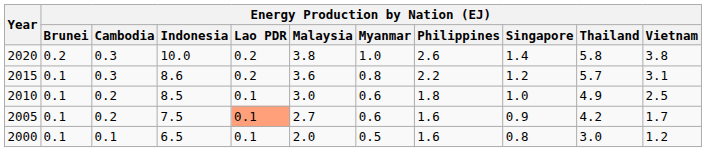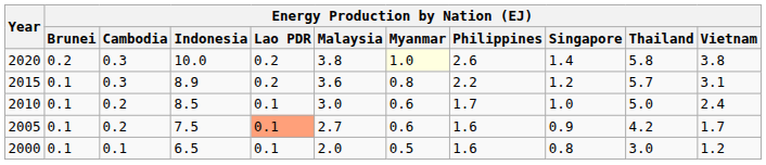 <table class="wikitable">
 <tr>
 <th rowspan="2">Year</th>
 <th colspan="10">Energy Production by Nation (EJ)</th>
 </tr>
 <tr>
 <th>Brunei</th>
 <th>Cambodia</th>
 <th>Indonesia</th>
 <th>Lao PDR</th>
 <th>Malaysia</th>
 <th>Myanmar</th>
 <th>Philippines</th>
 <th>Singapore</th>
 <th>Thailand</th>
 <th>Vietnam</th>
 </tr>
 <tr>
 <td>2020</td>
 <td>0.2</td>
 <td>0.3</td>
 <td>10.0</td>
 <td>0.2</td>
 <td>3.8</td>
-<td>1.0</td>
+<td style="background: lightyellow;">1.0</td>
 <td>2.6</td>
 <td>1.4</td>
 <td>5.8</td>
 <td>3.8</td>
 </tr>
 <tr>
 <td>2015</td>
 <td>0.1</td>
 <td>0.3</td>
-<td>8.6</td>
+<td>8.9</td>
 <td>0.2</td>
 <td>3.6</td>
 <td>0.8</td>
 <td>2.2</td>
 <td>1.2</td>
 <td>5.7</td>
 <td>3.1</td>
 </tr>
 <tr>
 <td>2010</td>
 <td>0.1</td>
 <td>0.2</td>
 <td>8.5</td>
 <td>0.1</td>
 <td>3.0</td>
 <td>0.6</td>
-<td>1.8</td>
+<td>1.7</td>
 <td>1.0</td>
-<td>4.9</td>
-<td>2.5</td>
+<td>5.0</td>
+<td>2.4</td>
 </tr>
 <tr>
 <td>2005</td>
 <td>0.1</td>
 <td>0.2</td>
 <td>7.5</td>
 <td style="background: lightsalmon;">0.1</td>
 <td>2.7</td>
 <td>0.6</td>
 <td>1.6</td>
 <td>0.9</td>
 <td>4.2</td>
 <td>1.7</td>
 </tr>
 <tr>
 <td>2000</td>
 <td>0.1</td>
 <td>0.1</td>
 <td>6.5</td>
 <td>0.1</td>
 <td>2.0</td>
 <td>0.5</td>
 <td>1.6</td>
 <td>0.8</td>
 <td>3.0</td>
 <td>1.2</td>
 </tr>
 </table>
